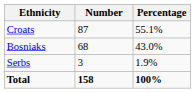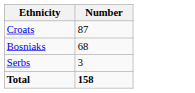 <table class="wikitable">
 <tr>
 <th width="100px">Ethnicity</th>
 <th width="80px">Number</th>
-<th width="80px">Percentage</th>
 </tr>
 <tr>
 <td><a href='#'>Croats</a></td>
 <td>87</td>
-<td>55.1%</td>
 </tr>
 <tr>
 <td><a href='#'>Bosniaks</a></td>
 <td>68</td>
-<td>43.0%</td>
 </tr>
 <tr>
 <td><a href='#'>Serbs</a></td>
 <td>3</td>
-<td>1.9%</td>
 </tr>
 <tr>
 <td><strong>Total</strong></td>
 <td><strong>158</strong></td>
-<td><strong>100%</strong></td>
 </tr>
 </table>
